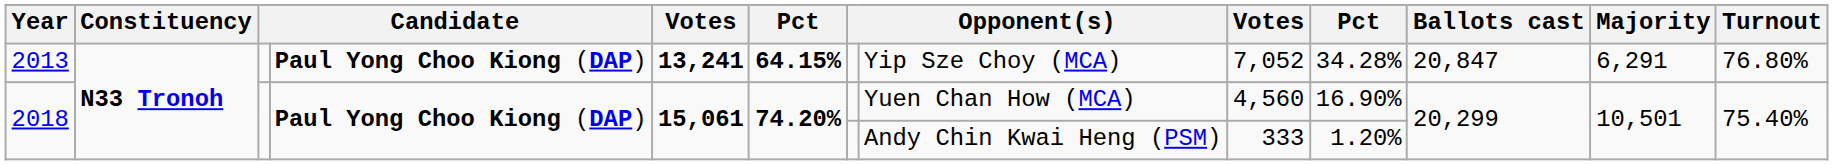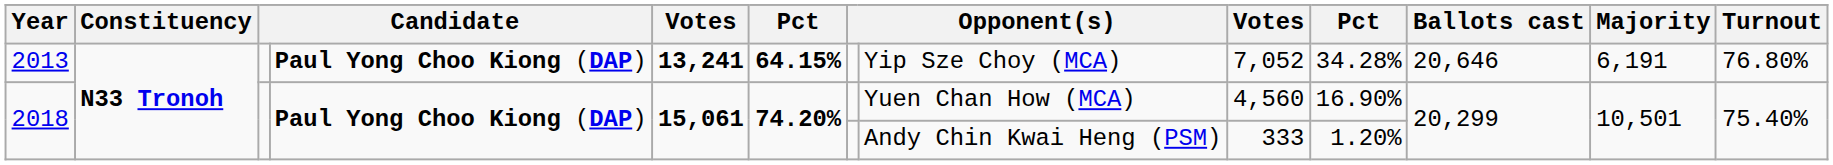 <table class="wikitable" style="margin:0.5em ; font-size:95%">
 <tr>
 <th>Year</th>
 <th>Constituency</th>
 <th colspan="2">Candidate</th>
 <th>Votes</th>
 <th>Pct</th>
 <th colspan=2>Opponent(s)</th>
 <th>Votes</th>
 <th>Pct</th>
 <th>Ballots cast</th>
 <th>Majority</th>
 <th>Turnout</th>
 </tr>
 <tr>
 <td><a href='#'>2013</a></td>
 <td rowspan="3"><strong>N33 <a href='#'>Tronoh</a></strong></td>
 <td></td>
 <td><strong>Paul Yong Choo Kiong</strong> (<a href='#'><strong>DAP</strong></a>)</td>
 <td align="right"><strong>13,241</strong></td>
 <td><strong>64.15%</strong></td>
 <td></td>
 <td>Yip Sze Choy (<a href='#'>MCA</a>)</td>
 <td align="right">7,052</td>
 <td>34.28%</td>
-<td>20,847</td>
-<td>6,291</td>
+<td>20,646</td>
+<td>6,191</td>
 <td>76.80%</td>
 </tr>
 <tr>
 <td rowspan=2><a href='#'>2018</a></td>
 <td rowspan=2 ></td>
 <td rowspan=2><strong>Paul Yong Choo Kiong</strong> (<a href='#'><strong>DAP</strong></a>)</td>
 <td rowspan=2 align="right"><strong>15,061</strong></td>
 <td rowspan=2><strong>74.20%</strong></td>
 <td></td>
 <td>Yuen Chan How (<a href='#'>MCA</a>)</td>
 <td align="right">4,560</td>
 <td>16.90%</td>
 <td rowspan=2>20,299</td>
 <td rowspan=2>10,501</td>
 <td rowspan=2>75.40%</td>
 </tr>
 <tr>
 <td></td>
 <td>Andy Chin Kwai Heng (<a href='#'>PSM</a>)</td>
 <td align="right">333</td>
 <td align="right">1.20%</td>
 </tr>
 </table>
